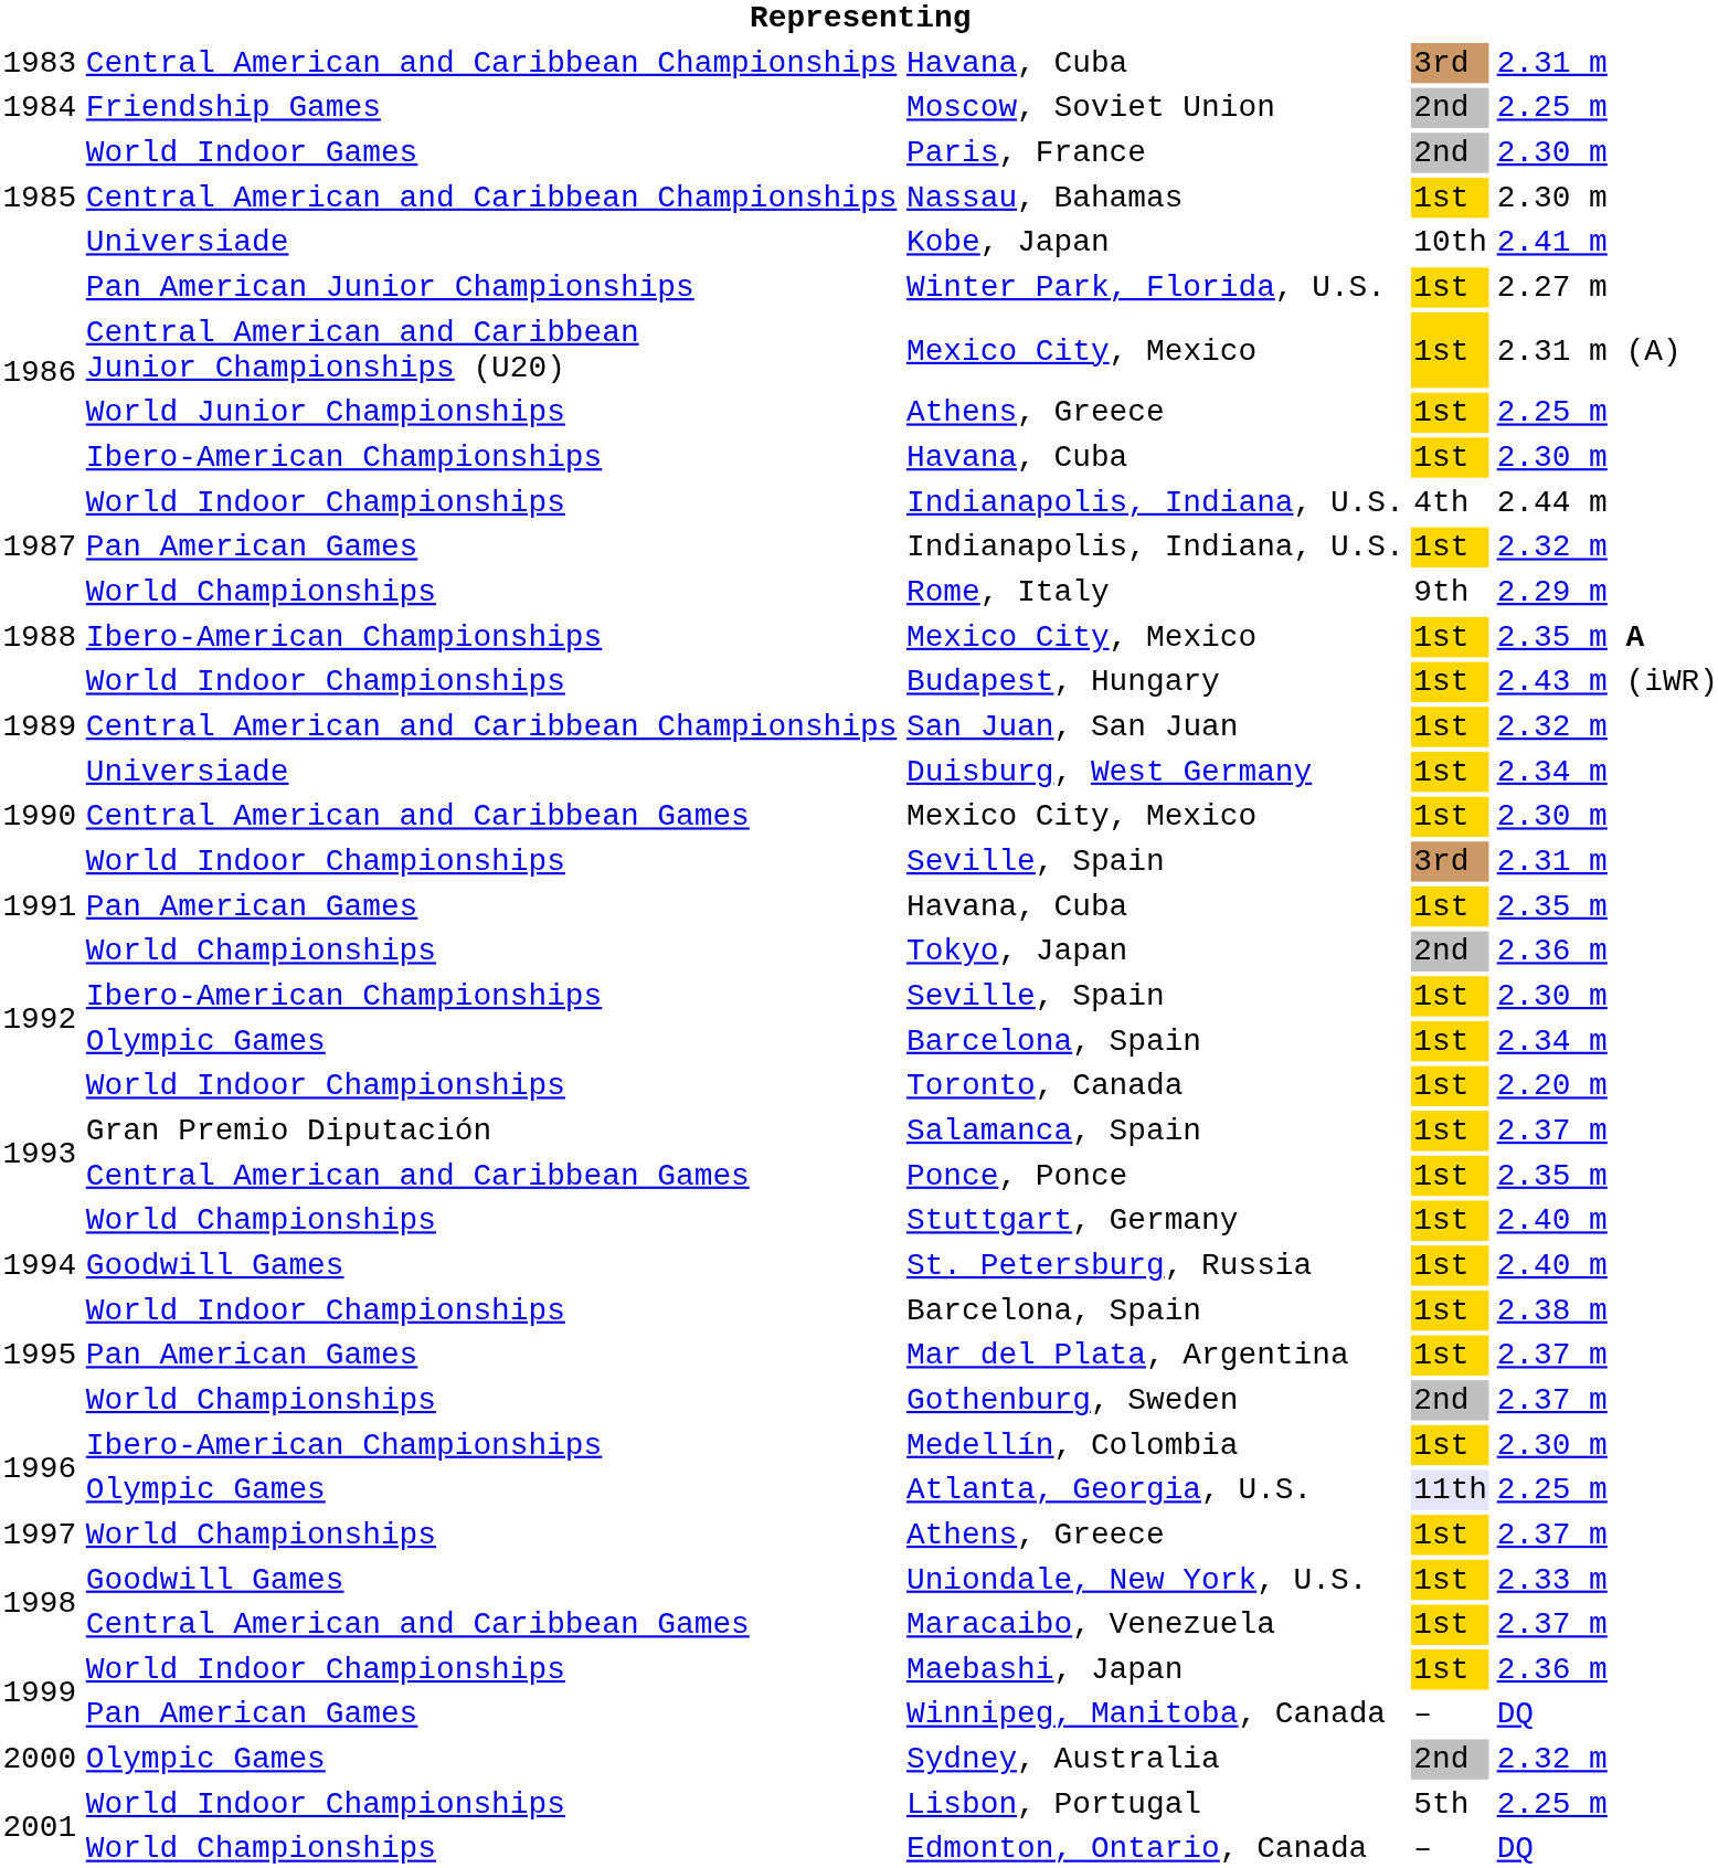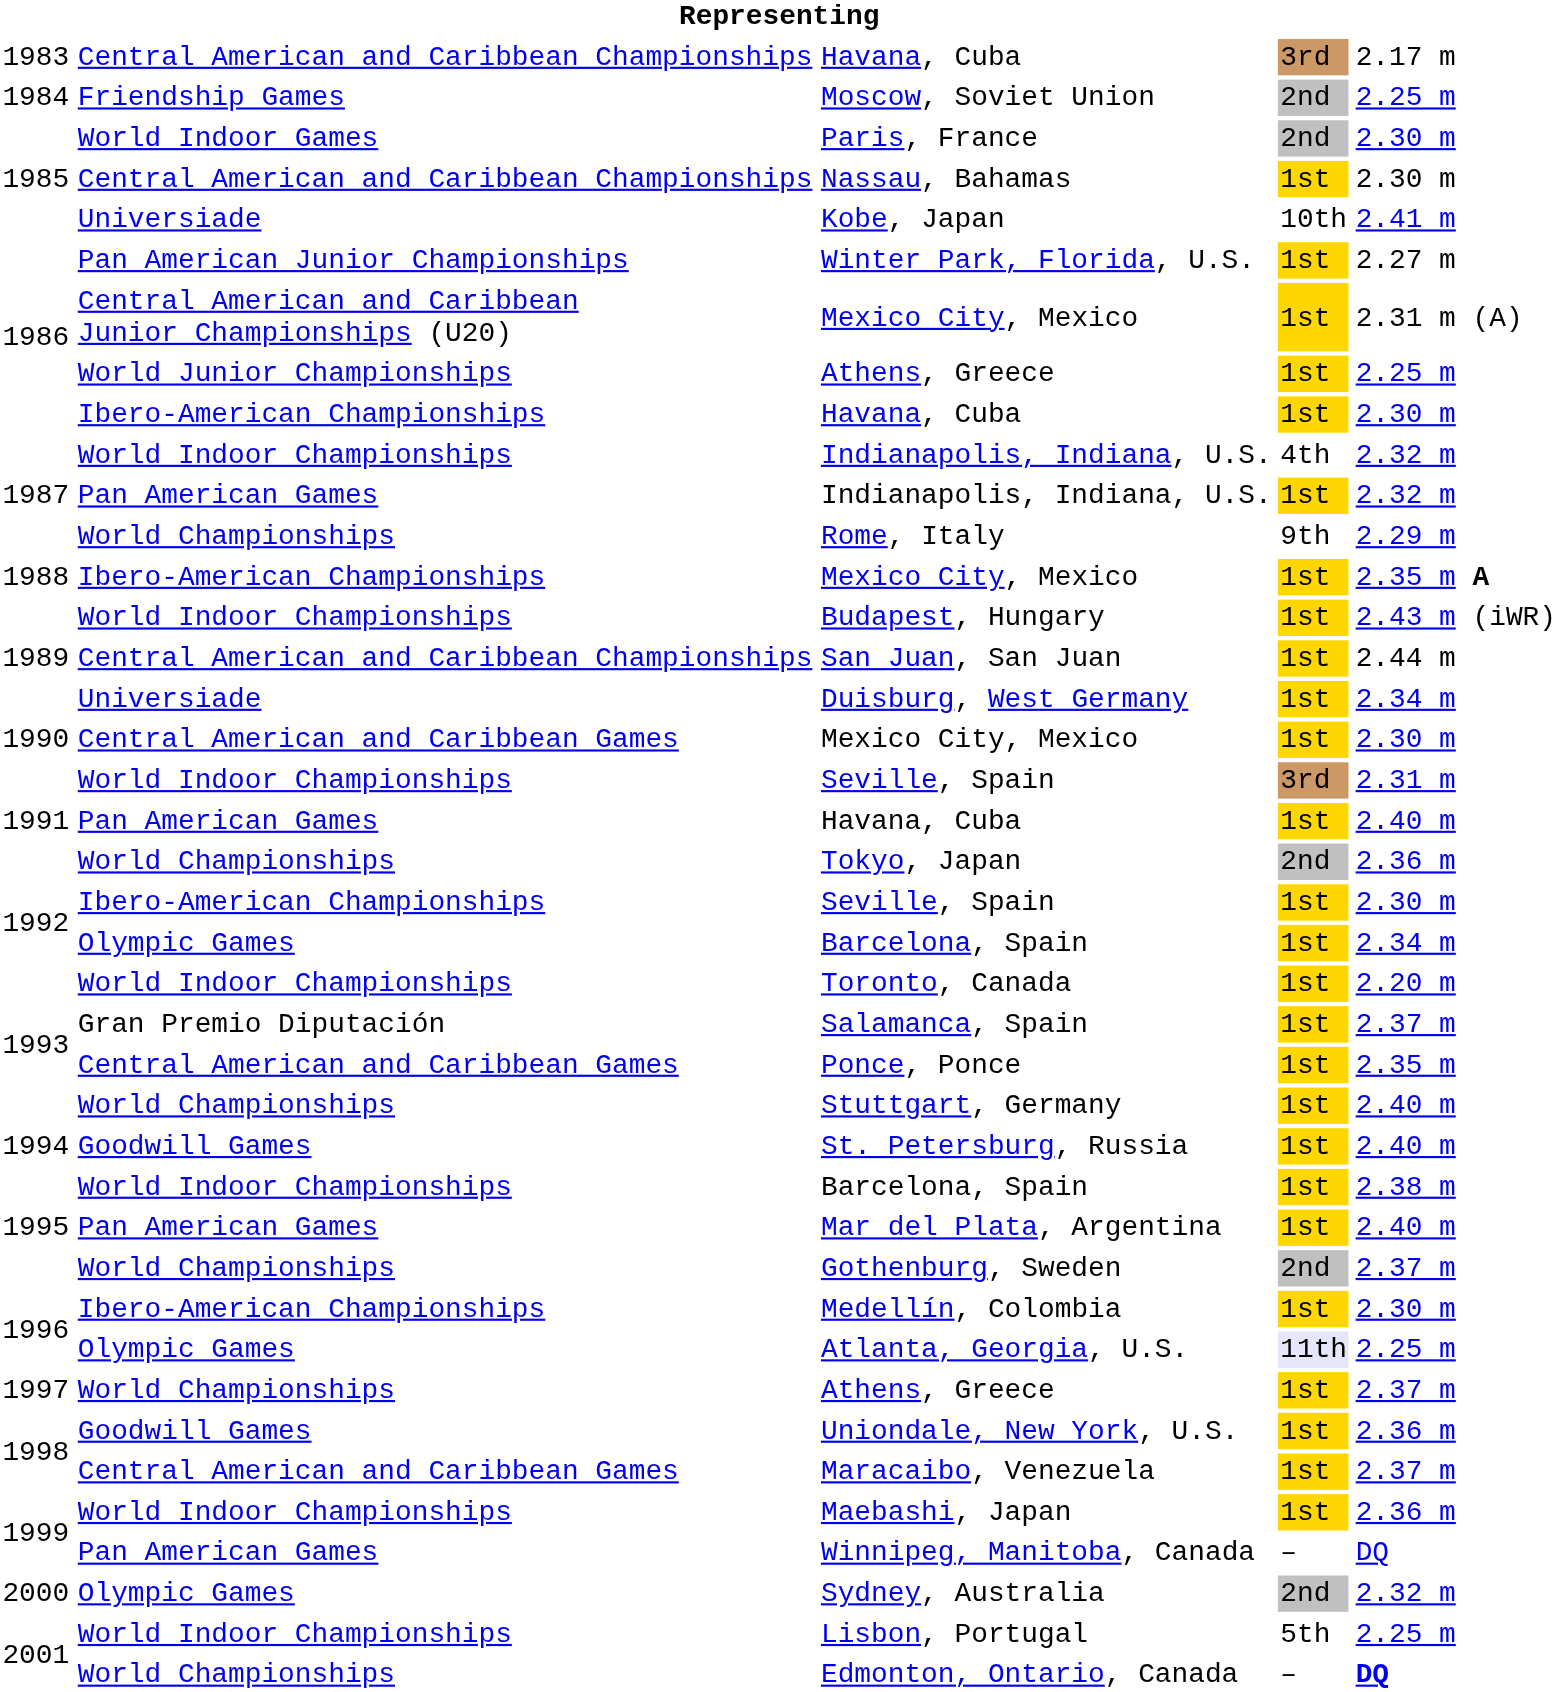 <table>
 <tr>
 <th colspan="6">Representing </th>
 </tr>
 <tr>
 <td>1983</td>
 <td><a href='#'>Central American and Caribbean Championships</a></td>
 <td><a href='#'>Havana</a>, Cuba</td>
 <td bgcolor=cc9966>3rd</td>
-<td><a href='#'>2.31 m</a></td>
+<td>2.17 m</td>
 </tr>
 <tr>
 <td>1984</td>
 <td><a href='#'>Friendship Games</a></td>
 <td><a href='#'>Moscow</a>, Soviet Union</td>
 <td bgcolor=silver>2nd</td>
 <td><a href='#'>2.25 m</a></td>
 </tr>
 <tr>
 <td rowspan=3>1985</td>
 <td><a href='#'>World Indoor Games</a></td>
 <td><a href='#'>Paris</a>, France</td>
 <td bgcolor=silver>2nd</td>
 <td><a href='#'>2.30 m</a></td>
 </tr>
 <tr>
 <td><a href='#'>Central American and Caribbean Championships</a></td>
 <td><a href='#'>Nassau</a>, Bahamas</td>
 <td bgcolor=gold>1st</td>
 <td>2.30 m</td>
 </tr>
 <tr>
 <td><a href='#'>Universiade</a></td>
 <td><a href='#'>Kobe</a>, Japan</td>
 <td>10th</td>
 <td><a href='#'>2.41 m</a></td>
 </tr>
 <tr>
 <td rowspan=4>1986</td>
 <td><a href='#'>Pan American Junior Championships</a></td>
 <td><a href='#'>Winter Park, Florida</a>, U.S.</td>
 <td bgcolor=gold>1st</td>
 <td>2.27 m</td>
 </tr>
 <tr>
 <td><a href='#'>Central American and Caribbean<br>Junior Championships</a> (U20)</td>
 <td><a href='#'>Mexico City</a>, Mexico</td>
 <td bgcolor=gold>1st</td>
 <td>2.31 m (A)</td>
 </tr>
 <tr>
 <td><a href='#'>World Junior Championships</a></td>
 <td><a href='#'>Athens</a>, Greece</td>
 <td bgcolor=gold>1st</td>
 <td><a href='#'>2.25 m</a></td>
 </tr>
 <tr>
 <td><a href='#'>Ibero-American Championships</a></td>
 <td><a href='#'>Havana</a>, Cuba</td>
 <td bgcolor=gold>1st</td>
 <td><a href='#'>2.30 m</a></td>
 </tr>
 <tr>
 <td rowspan=3>1987</td>
 <td><a href='#'>World Indoor Championships</a></td>
 <td><a href='#'>Indianapolis, Indiana</a>, U.S.</td>
 <td>4th</td>
-<td>2.44 m</td>
+<td><a href='#'>2.32 m</a></td>
 </tr>
 <tr>
 <td><a href='#'>Pan American Games</a></td>
 <td>Indianapolis, Indiana, U.S.</td>
 <td bgcolor=gold>1st</td>
 <td><a href='#'>2.32 m</a></td>
 </tr>
 <tr>
 <td><a href='#'>World Championships</a></td>
 <td><a href='#'>Rome</a>, Italy</td>
 <td>9th</td>
 <td><a href='#'>2.29 m</a></td>
 </tr>
 <tr>
 <td>1988</td>
 <td><a href='#'>Ibero-American Championships</a></td>
 <td><a href='#'>Mexico City</a>, Mexico</td>
 <td bgcolor=gold>1st</td>
 <td><a href='#'>2.35 m</a> <strong>A</strong></td>
 </tr>
 <tr>
 <td rowspan=3>1989</td>
 <td><a href='#'>World Indoor Championships</a></td>
 <td><a href='#'>Budapest</a>, Hungary</td>
 <td bgcolor=gold>1st</td>
 <td><a href='#'>2.43 m</a> (iWR)</td>
 </tr>
 <tr>
 <td><a href='#'>Central American and Caribbean Championships</a></td>
 <td><a href='#'>San Juan</a>, San Juan</td>
 <td bgcolor=gold>1st</td>
-<td><a href='#'>2.32 m</a></td>
+<td>2.44 m</td>
 </tr>
 <tr>
 <td><a href='#'>Universiade</a></td>
 <td><a href='#'>Duisburg</a>, <a href='#'>West Germany</a></td>
 <td bgcolor=gold>1st</td>
 <td><a href='#'>2.34 m</a></td>
 </tr>
 <tr>
 <td>1990</td>
 <td><a href='#'>Central American and Caribbean Games</a></td>
 <td>Mexico City, Mexico</td>
 <td bgcolor=gold>1st</td>
 <td><a href='#'>2.30 m</a></td>
 </tr>
 <tr>
 <td rowspan=3>1991</td>
 <td><a href='#'>World Indoor Championships</a></td>
 <td><a href='#'>Seville</a>, Spain</td>
 <td bgcolor=cc9966>3rd</td>
 <td><a href='#'>2.31 m</a></td>
 </tr>
 <tr>
 <td><a href='#'>Pan American Games</a></td>
 <td>Havana, Cuba</td>
 <td bgcolor=gold>1st</td>
-<td><a href='#'>2.35 m</a></td>
+<td><a href='#'>2.40 m</a></td>
 </tr>
 <tr>
 <td><a href='#'>World Championships</a></td>
 <td><a href='#'>Tokyo</a>, Japan</td>
 <td bgcolor=silver>2nd</td>
 <td><a href='#'>2.36 m</a></td>
 </tr>
 <tr>
 <td rowspan=2>1992</td>
 <td><a href='#'>Ibero-American Championships</a></td>
 <td><a href='#'>Seville</a>, Spain</td>
 <td bgcolor=gold>1st</td>
 <td><a href='#'>2.30 m</a></td>
 </tr>
 <tr>
 <td><a href='#'>Olympic Games</a></td>
 <td><a href='#'>Barcelona</a>, Spain</td>
 <td bgcolor=gold>1st</td>
 <td><a href='#'>2.34 m</a></td>
 </tr>
 <tr>
 <td rowspan=4>1993</td>
 <td><a href='#'>World Indoor Championships</a></td>
 <td><a href='#'>Toronto</a>, Canada</td>
 <td bgcolor=gold>1st</td>
 <td><a href='#'>2.20 m</a></td>
 </tr>
 <tr>
 <td>Gran Premio Diputación</td>
 <td><a href='#'>Salamanca</a>, Spain</td>
 <td bgcolor=gold>1st</td>
 <td><a href='#'>2.37 m</a></td>
 </tr>
 <tr>
 <td><a href='#'>Central American and Caribbean Games</a></td>
 <td><a href='#'>Ponce</a>, Ponce</td>
 <td bgcolor=gold>1st</td>
 <td><a href='#'>2.35 m</a></td>
 </tr>
 <tr>
 <td><a href='#'>World Championships</a></td>
 <td><a href='#'>Stuttgart</a>, Germany</td>
 <td bgcolor=gold>1st</td>
 <td><a href='#'>2.40 m</a></td>
 </tr>
 <tr>
 <td>1994</td>
 <td><a href='#'>Goodwill Games</a></td>
 <td><a href='#'>St. Petersburg</a>, Russia</td>
 <td bgcolor=gold>1st</td>
 <td><a href='#'>2.40 m</a></td>
 </tr>
 <tr>
 <td rowspan=3>1995</td>
 <td><a href='#'>World Indoor Championships</a></td>
 <td>Barcelona, Spain</td>
 <td bgcolor=gold>1st</td>
 <td><a href='#'>2.38 m</a></td>
 </tr>
 <tr>
 <td><a href='#'>Pan American Games</a></td>
 <td><a href='#'>Mar del Plata</a>, Argentina</td>
 <td bgcolor=gold>1st</td>
-<td><a href='#'>2.37 m</a></td>
+<td><a href='#'>2.40 m</a></td>
 </tr>
 <tr>
 <td><a href='#'>World Championships</a></td>
 <td><a href='#'>Gothenburg</a>, Sweden</td>
 <td bgcolor=silver>2nd</td>
 <td><a href='#'>2.37 m</a></td>
 </tr>
 <tr>
 <td rowspan=2>1996</td>
 <td><a href='#'>Ibero-American Championships</a></td>
 <td><a href='#'>Medellín</a>, Colombia</td>
 <td bgcolor=gold>1st</td>
 <td><a href='#'>2.30 m</a></td>
 </tr>
 <tr>
 <td><a href='#'>Olympic Games</a></td>
 <td><a href='#'>Atlanta, Georgia</a>, U.S.</td>
 <td style="background: lavender;">11th</td>
 <td><a href='#'>2.25 m</a></td>
 </tr>
 <tr>
 <td>1997</td>
 <td><a href='#'>World Championships</a></td>
 <td><a href='#'>Athens</a>, Greece</td>
 <td bgcolor=gold>1st</td>
 <td><a href='#'>2.37 m</a></td>
 </tr>
 <tr>
 <td rowspan=2>1998</td>
 <td><a href='#'>Goodwill Games</a></td>
 <td><a href='#'>Uniondale, New York</a>, U.S.</td>
 <td bgcolor=gold>1st</td>
-<td><a href='#'>2.33 m</a></td>
+<td><a href='#'>2.36 m</a></td>
 </tr>
 <tr>
 <td><a href='#'>Central American and Caribbean Games</a></td>
 <td><a href='#'>Maracaibo</a>, Venezuela</td>
 <td bgcolor=gold>1st</td>
 <td><a href='#'>2.37 m</a></td>
 </tr>
 <tr>
 <td rowspan=2>1999</td>
 <td><a href='#'>World Indoor Championships</a></td>
 <td><a href='#'>Maebashi</a>, Japan</td>
 <td bgcolor=gold>1st</td>
 <td><a href='#'>2.36 m</a></td>
 </tr>
 <tr>
 <td><a href='#'>Pan American Games</a></td>
 <td><a href='#'>Winnipeg, Manitoba</a>, Canada</td>
 <td>–</td>
 <td><a href='#'>DQ</a></td>
 </tr>
 <tr>
 <td>2000</td>
 <td><a href='#'>Olympic Games</a></td>
 <td><a href='#'>Sydney</a>, Australia</td>
 <td bgcolor=silver>2nd</td>
 <td><a href='#'>2.32 m</a></td>
 </tr>
 <tr>
 <td rowspan=2>2001</td>
 <td><a href='#'>World Indoor Championships</a></td>
 <td><a href='#'>Lisbon</a>, Portugal</td>
 <td>5th</td>
 <td><a href='#'>2.25 m</a></td>
 </tr>
 <tr>
 <td><a href='#'>World Championships</a></td>
 <td><a href='#'>Edmonton, Ontario</a>, Canada</td>
 <td>–</td>
-<td><a href='#'>DQ</a></td>
+<td><strong><a href='#'>DQ</a></strong></td>
 </tr>
 </table>
